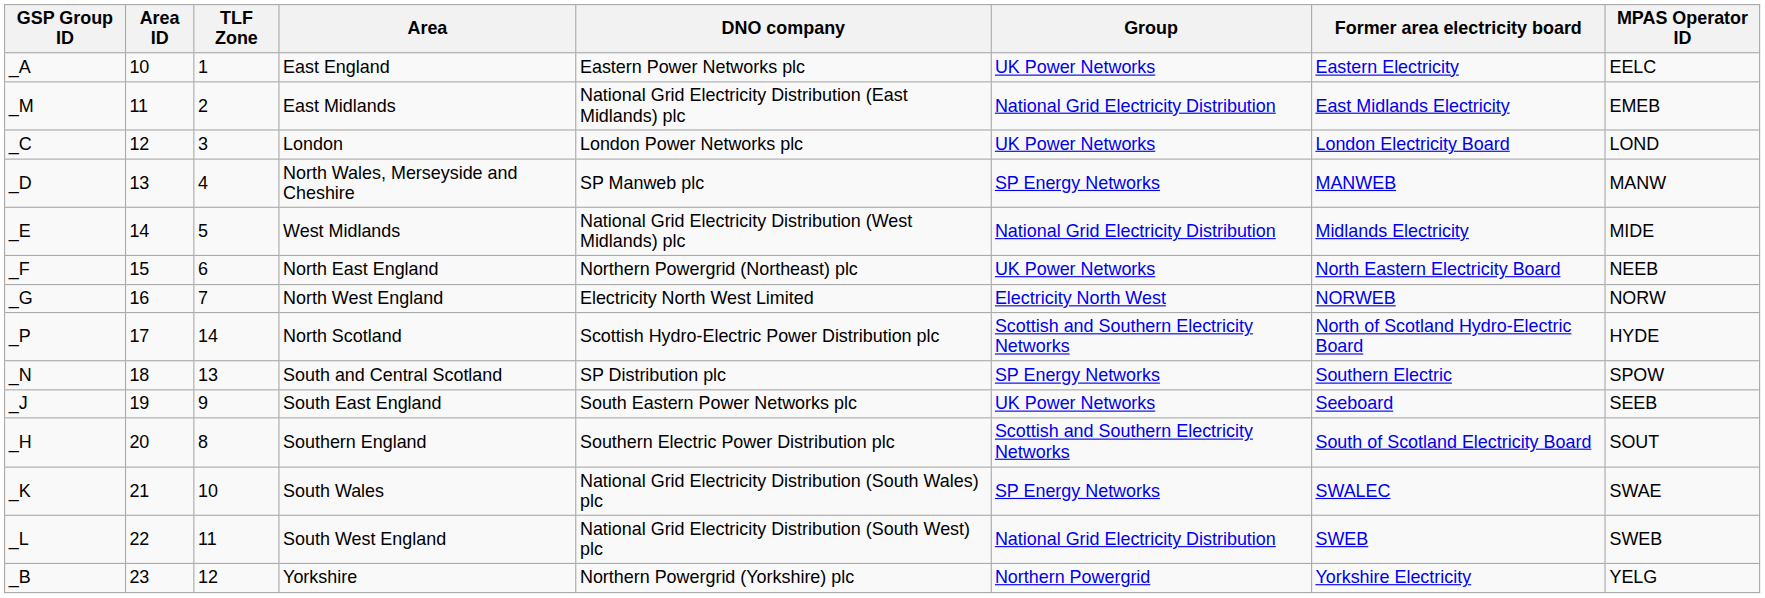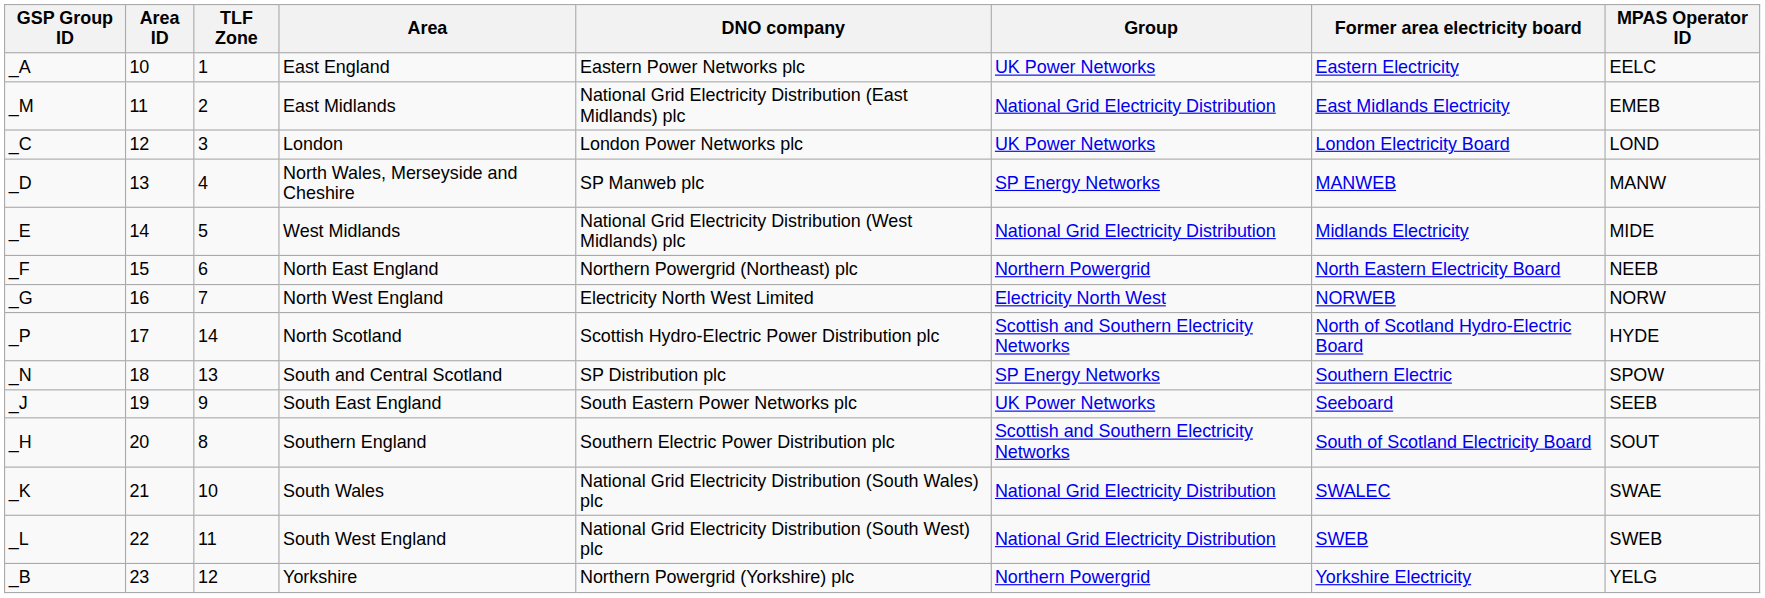 <table class="wikitable sortable">
 <tr>
 <th>GSP Group ID</th>
 <th>Area ID</th>
 <th>TLF Zone</th>
 <th>Area</th>
 <th>DNO company</th>
 <th>Group</th>
 <th>Former area electricity board</th>
 <th>MPAS Operator ID</th>
 </tr>
 <tr>
 <td>_A</td>
 <td>10</td>
 <td>1</td>
 <td>East England</td>
 <td>Eastern Power Networks plc</td>
 <td><a href='#'>UK Power Networks</a></td>
 <td><a href='#'>Eastern Electricity</a></td>
 <td>EELC</td>
 </tr>
 <tr>
 <td>_M</td>
 <td>11</td>
 <td>2</td>
 <td>East Midlands</td>
 <td>National Grid Electricity Distribution (East Midlands) plc</td>
 <td><a href='#'>National Grid Electricity Distribution</a></td>
 <td><a href='#'>East Midlands Electricity</a></td>
 <td>EMEB</td>
 </tr>
 <tr>
 <td>_C</td>
 <td>12</td>
 <td>3</td>
 <td>London</td>
 <td>London Power Networks plc</td>
 <td><a href='#'>UK Power Networks</a></td>
 <td><a href='#'>London Electricity Board</a></td>
 <td>LOND</td>
 </tr>
 <tr>
 <td>_D</td>
 <td>13</td>
 <td>4</td>
 <td>North Wales, Merseyside and Cheshire</td>
 <td>SP Manweb plc</td>
 <td><a href='#'>SP Energy Networks</a></td>
 <td><a href='#'>MANWEB</a></td>
 <td>MANW</td>
 </tr>
 <tr>
 <td>_E</td>
 <td>14</td>
 <td>5</td>
 <td>West Midlands</td>
 <td>National Grid Electricity Distribution (West Midlands) plc</td>
 <td><a href='#'>National Grid Electricity Distribution</a></td>
 <td><a href='#'>Midlands Electricity</a></td>
 <td>MIDE</td>
 </tr>
 <tr>
 <td>_F</td>
 <td>15</td>
 <td>6</td>
 <td>North East England</td>
 <td>Northern Powergrid (Northeast) plc</td>
-<td><a href='#'>UK Power Networks</a></td>
+<td><a href='#'>Northern Powergrid</a></td>
 <td><a href='#'>North Eastern Electricity Board</a></td>
 <td>NEEB</td>
 </tr>
 <tr>
 <td>_G</td>
 <td>16</td>
 <td>7</td>
 <td>North West England</td>
 <td>Electricity North West Limited</td>
 <td><a href='#'>Electricity North West</a></td>
 <td><a href='#'>NORWEB</a></td>
 <td>NORW</td>
 </tr>
 <tr>
 <td>_P</td>
 <td>17</td>
 <td>14</td>
 <td>North Scotland</td>
 <td>Scottish Hydro-Electric Power Distribution plc</td>
 <td><a href='#'>Scottish and Southern Electricity Networks</a></td>
 <td><a href='#'>North of Scotland Hydro-Electric Board</a></td>
 <td>HYDE</td>
 </tr>
 <tr>
 <td>_N</td>
 <td>18</td>
 <td>13</td>
 <td>South and Central Scotland</td>
 <td>SP Distribution plc</td>
 <td><a href='#'>SP Energy Networks</a></td>
 <td><a href='#'>Southern Electric</a></td>
 <td>SPOW</td>
 </tr>
 <tr>
 <td>_J</td>
 <td>19</td>
 <td>9</td>
 <td>South East England</td>
 <td>South Eastern Power Networks plc</td>
 <td><a href='#'>UK Power Networks</a></td>
 <td><a href='#'>Seeboard</a></td>
 <td>SEEB</td>
 </tr>
 <tr>
 <td>_H</td>
 <td>20</td>
 <td>8</td>
 <td>Southern England</td>
 <td>Southern Electric Power Distribution plc</td>
 <td><a href='#'>Scottish and Southern Electricity Networks</a></td>
 <td><a href='#'>South of Scotland Electricity Board</a></td>
 <td>SOUT</td>
 </tr>
 <tr>
 <td>_K</td>
 <td>21</td>
 <td>10</td>
 <td>South Wales</td>
 <td>National Grid Electricity Distribution (South Wales) plc</td>
-<td><a href='#'>SP Energy Networks</a></td>
+<td><a href='#'>National Grid Electricity Distribution</a></td>
 <td><a href='#'>SWALEC</a></td>
 <td>SWAE</td>
 </tr>
 <tr>
 <td>_L</td>
 <td>22</td>
 <td>11</td>
 <td>South West England</td>
 <td>National Grid Electricity Distribution (South West) plc</td>
 <td><a href='#'>National Grid Electricity Distribution</a></td>
 <td><a href='#'>SWEB</a></td>
 <td>SWEB</td>
 </tr>
 <tr>
 <td>_B</td>
 <td>23</td>
 <td>12</td>
 <td>Yorkshire</td>
 <td>Northern Powergrid (Yorkshire) plc</td>
 <td><a href='#'>Northern Powergrid</a></td>
 <td><a href='#'>Yorkshire Electricity</a></td>
 <td>YELG</td>
 </tr>
 </table>
